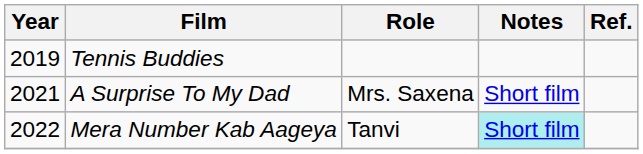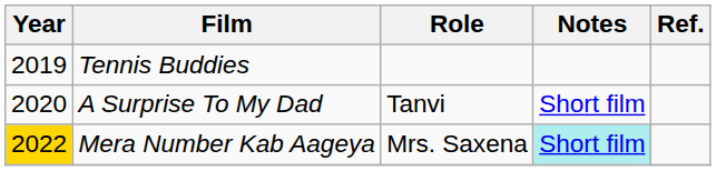 <table class="wikitable sortable">
 <tr>
 <th>Year</th>
 <th>Film</th>
 <th>Role</th>
 <th>Notes</th>
 <th>Ref.</th>
 </tr>
 <tr>
 <td>2019</td>
 <td><em>Tennis Buddies</em></td>
 <td></td>
 <td></td>
 <td></td>
 </tr>
 <tr>
-<td>2021</td>
+<td>2020</td>
 <td><em>A Surprise To My Dad</em></td>
-<td>Mrs. Saxena</td>
+<td>Tanvi</td>
 <td><a href='#'>Short film</a></td>
 <td></td>
 </tr>
 <tr>
-<td>2022</td>
+<td style="background: gold;">2022</td>
 <td><em>Mera Number Kab Aageya</em></td>
-<td>Tanvi</td>
+<td>Mrs. Saxena</td>
 <td style="background: paleturquoise;"><a href='#'>Short film</a></td>
 <td></td>
 </tr>
 <tr>
 </tr>
 </table>
